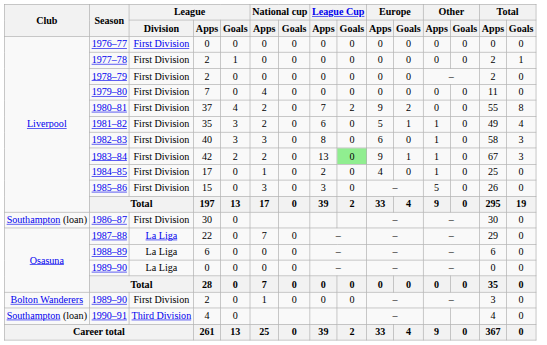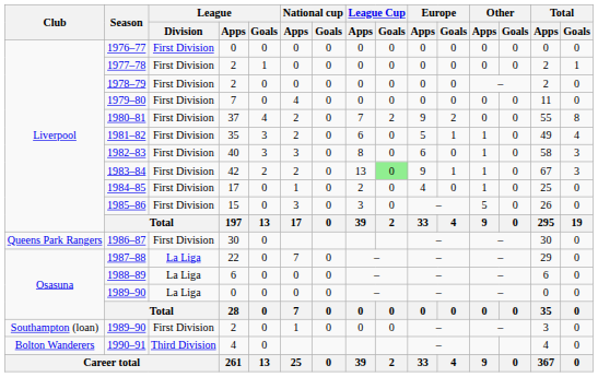 <table class=wikitable style="text-align: center">
 <tr>
 <th rowspan="2">Club</th>
 <th rowspan="2">Season</th>
 <th colspan="3">League</th>
 <th colspan="2">National cup</th>
 <th colspan="2"><a href='#'>League Cup</a></th>
 <th colspan="2">Europe</th>
 <th colspan="2">Other</th>
 <th colspan="2">Total</th>
 </tr>
 <tr>
 <th>Division</th>
 <th>Apps</th>
 <th>Goals</th>
 <th>Apps</th>
 <th>Goals</th>
 <th>Apps</th>
 <th>Goals</th>
 <th>Apps</th>
 <th>Goals</th>
 <th>Apps</th>
 <th>Goals</th>
 <th>Apps</th>
 <th>Goals</th>
 </tr>
 <tr>
 <td rowspan="11"><a href='#'>Liverpool</a></td>
 <td><a href='#'>1976–77</a></td>
 <td><a href='#'>First Division</a></td>
 <td>0</td>
 <td>0</td>
 <td>0</td>
 <td>0</td>
 <td>0</td>
 <td>0</td>
 <td>0</td>
 <td>0</td>
 <td>0</td>
 <td>0</td>
 <td>0</td>
 <td>0</td>
 </tr>
 <tr>
 <td><a href='#'>1977–78</a></td>
 <td>First Division</td>
 <td>2</td>
 <td>1</td>
 <td>0</td>
 <td>0</td>
 <td>0</td>
 <td>0</td>
 <td>0</td>
 <td>0</td>
 <td>0</td>
 <td>0</td>
 <td>2</td>
 <td>1</td>
 </tr>
 <tr>
 <td><a href='#'>1978–79</a></td>
 <td>First Division</td>
 <td>2</td>
 <td>0</td>
 <td>0</td>
 <td>0</td>
 <td>0</td>
 <td>0</td>
 <td>0</td>
 <td>0</td>
 <td colspan="2">–</td>
 <td>2</td>
 <td>0</td>
 </tr>
 <tr>
 <td><a href='#'>1979–80</a></td>
 <td>First Division</td>
 <td>7</td>
 <td>0</td>
 <td>4</td>
 <td>0</td>
 <td>0</td>
 <td>0</td>
 <td>0</td>
 <td>0</td>
 <td>0</td>
 <td>0</td>
 <td>11</td>
 <td>0</td>
 </tr>
 <tr>
 <td><a href='#'>1980–81</a></td>
 <td>First Division</td>
 <td>37</td>
 <td>4</td>
 <td>2</td>
 <td>0</td>
 <td>7</td>
 <td>2</td>
 <td>9</td>
 <td>2</td>
 <td>0</td>
 <td>0</td>
 <td>55</td>
 <td>8</td>
 </tr>
 <tr>
 <td><a href='#'>1981–82</a></td>
 <td>First Division</td>
 <td>35</td>
 <td>3</td>
 <td>2</td>
 <td>0</td>
 <td>6</td>
 <td>0</td>
 <td>5</td>
 <td>1</td>
 <td>1</td>
 <td>0</td>
 <td>49</td>
 <td>4</td>
 </tr>
 <tr>
 <td><a href='#'>1982–83</a></td>
 <td>First Division</td>
 <td>40</td>
 <td>3</td>
 <td>3</td>
 <td>0</td>
 <td>8</td>
 <td>0</td>
 <td>6</td>
 <td>0</td>
 <td>1</td>
 <td>0</td>
 <td>58</td>
 <td>3</td>
 </tr>
 <tr>
 <td><a href='#'>1983–84</a></td>
 <td>First Division</td>
 <td>42</td>
 <td>2</td>
 <td>2</td>
 <td>0</td>
 <td>13</td>
 <td style="background: lightgreen;">0</td>
 <td>9</td>
 <td>1</td>
 <td>1</td>
 <td>0</td>
 <td>67</td>
 <td>3</td>
 </tr>
 <tr>
 <td><a href='#'>1984–85</a></td>
 <td>First Division</td>
 <td>17</td>
 <td>0</td>
 <td>1</td>
 <td>0</td>
 <td>2</td>
 <td>0</td>
 <td>4</td>
 <td>0</td>
 <td>1</td>
 <td>0</td>
 <td>25</td>
 <td>0</td>
 </tr>
 <tr>
 <td><a href='#'>1985–86</a></td>
 <td>First Division</td>
 <td>15</td>
 <td>0</td>
 <td>3</td>
 <td>0</td>
 <td>3</td>
 <td>0</td>
 <td colspan="2">–</td>
 <td>5</td>
 <td>0</td>
 <td>26</td>
 <td>0</td>
 </tr>
 <tr>
 <th colspan="2">Total</th>
 <th>197</th>
 <th>13</th>
 <th>17</th>
 <th>0</th>
 <th>39</th>
 <th>2</th>
 <th>33</th>
 <th>4</th>
 <th>9</th>
 <th>0</th>
 <th>295</th>
 <th>19</th>
 </tr>
 <tr>
-<td><a href='#'>Southampton</a> (loan)</td>
+<td><a href='#'>Queens Park Rangers</a></td>
 <td><a href='#'>1986–87</a></td>
 <td>First Division</td>
 <td>30</td>
 <td>0</td>
 <td></td>
 <td></td>
 <td></td>
 <td></td>
 <td colspan="2">–</td>
 <td colspan="2">–</td>
 <td>30</td>
 <td>0</td>
 </tr>
 <tr>
 <td rowspan="4"><a href='#'>Osasuna</a></td>
 <td><a href='#'>1987–88</a></td>
 <td><a href='#'>La Liga</a></td>
 <td>22</td>
 <td>0</td>
 <td>7</td>
 <td>0</td>
 <td colspan="2">–</td>
 <td colspan="2">–</td>
 <td colspan="2">–</td>
 <td>29</td>
 <td>0</td>
 </tr>
 <tr>
 <td><a href='#'>1988–89</a></td>
 <td>La Liga</td>
 <td>6</td>
 <td>0</td>
 <td>0</td>
 <td>0</td>
 <td colspan="2">–</td>
 <td colspan="2">–</td>
 <td colspan="2">–</td>
 <td>6</td>
 <td>0</td>
 </tr>
 <tr>
 <td><a href='#'>1989–90</a></td>
 <td>La Liga</td>
 <td>0</td>
 <td>0</td>
 <td>0</td>
 <td>0</td>
 <td colspan="2">–</td>
 <td colspan="2">–</td>
 <td colspan="2">–</td>
 <td>0</td>
 <td>0</td>
 </tr>
 <tr>
 <th colspan="2">Total</th>
 <th>28</th>
 <th>0</th>
 <th>7</th>
 <th>0</th>
 <th>0</th>
 <th>0</th>
 <th>0</th>
 <th>0</th>
 <th>0</th>
 <th>0</th>
 <th>35</th>
 <th>0</th>
 </tr>
 <tr>
-<td><a href='#'>Bolton Wanderers</a></td>
+<td><a href='#'>Southampton</a> (loan)</td>
 <td><a href='#'>1989–90</a></td>
 <td>First Division</td>
 <td>2</td>
 <td>0</td>
 <td>1</td>
 <td>0</td>
 <td>0</td>
 <td>0</td>
 <td colspan="2">–</td>
 <td colspan="2">–</td>
 <td>3</td>
 <td>0</td>
 </tr>
 <tr>
-<td><a href='#'>Southampton</a> (loan)</td>
+<td><a href='#'>Bolton Wanderers</a></td>
 <td><a href='#'>1990–91</a></td>
 <td><a href='#'>Third Division</a></td>
 <td>4</td>
 <td>0</td>
 <td></td>
 <td></td>
 <td></td>
 <td></td>
 <td colspan="2">–</td>
 <td></td>
 <td></td>
 <td>4</td>
 <td>0</td>
 </tr>
 <tr>
 <th colspan="3">Career total</th>
 <th>261</th>
 <th>13</th>
 <th>25</th>
 <th>0</th>
 <th>39</th>
 <th>2</th>
 <th>33</th>
 <th>4</th>
 <th>9</th>
 <th>0</th>
 <th>367</th>
 <th>0</th>
 </tr>
 </table>
